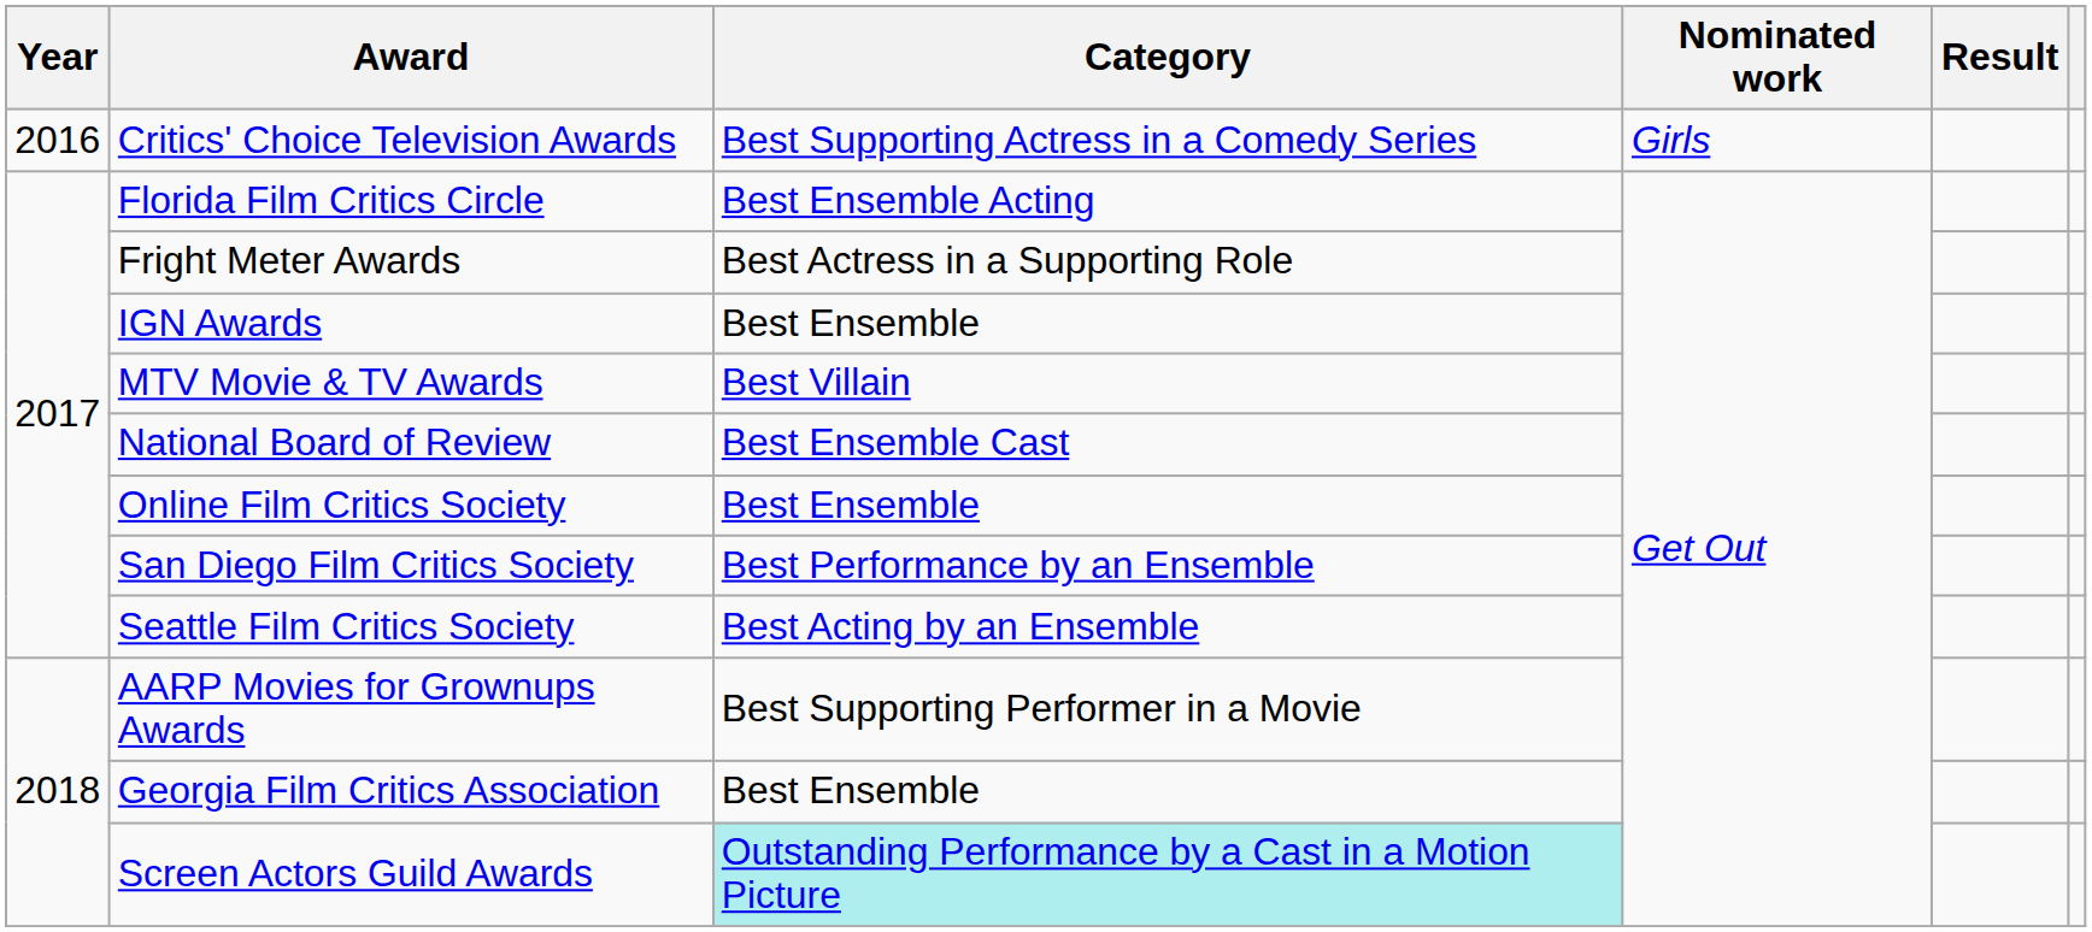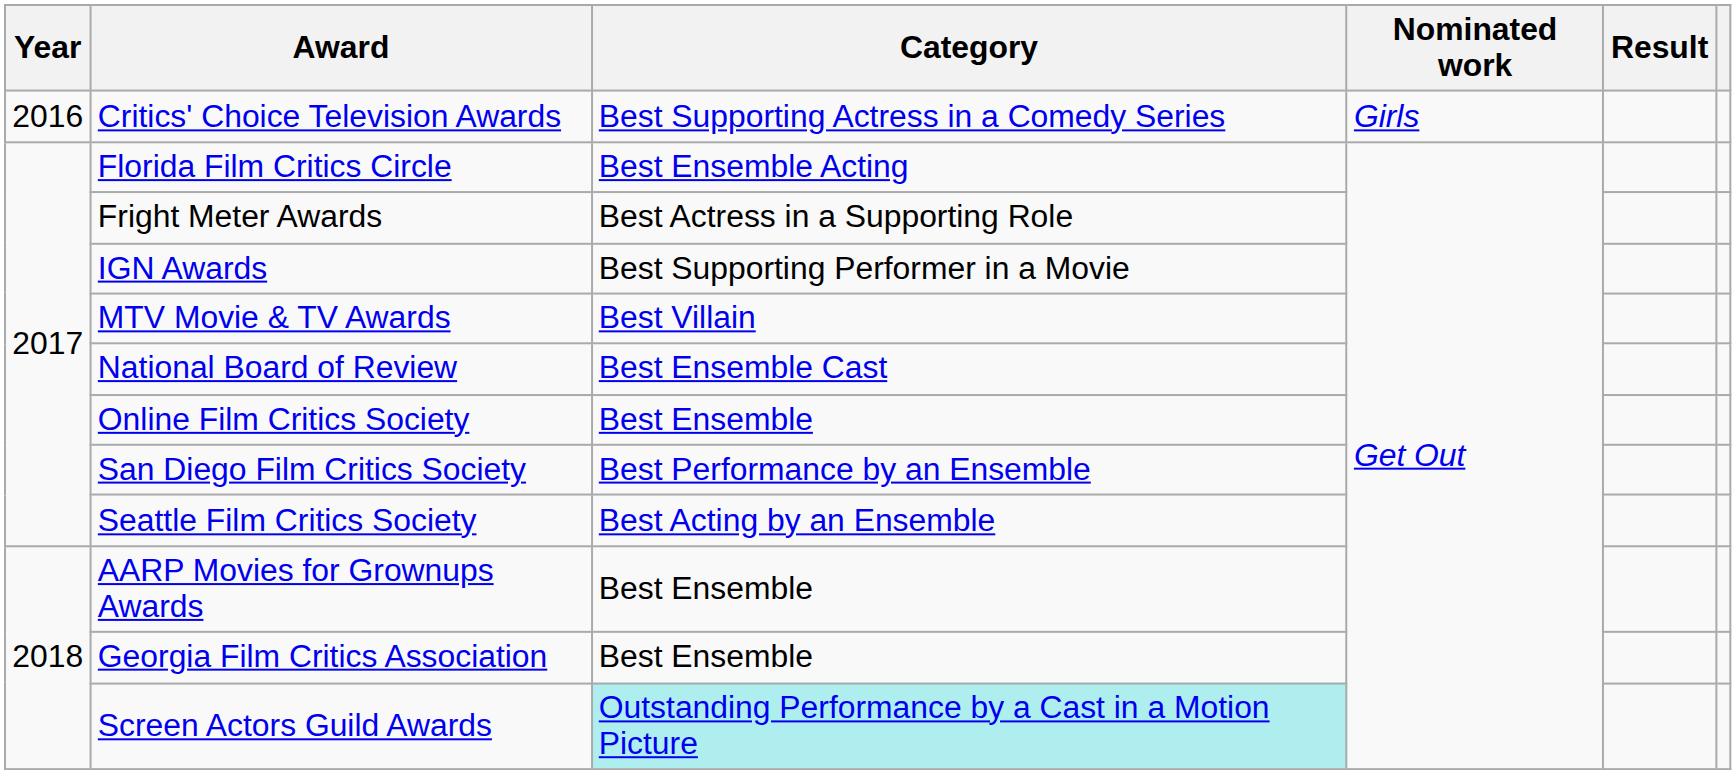 <table class="wikitable sortable">
 <tr>
 <th>Year</th>
 <th>Award</th>
 <th>Category</th>
 <th>Nominated work</th>
 <th>Result</th>
 <th class="unsortable"></th>
 </tr>
 <tr>
 <td>2016</td>
 <td><a href='#'>Critics' Choice Television Awards</a></td>
 <td><a href='#'>Best Supporting Actress in a Comedy Series</a></td>
 <td><em><a href='#'>Girls</a></em></td>
 <td></td>
 <td style="text-align:center;"></td>
 </tr>
 <tr>
 <td rowspan="8">2017</td>
 <td><a href='#'>Florida Film Critics Circle</a></td>
 <td><a href='#'>Best Ensemble Acting</a></td>
 <td rowspan="11"><em><a href='#'>Get Out</a></em></td>
 <td></td>
 <td style="text-align:center;"></td>
 </tr>
 <tr>
 <td>Fright Meter Awards</td>
 <td>Best Actress in a Supporting Role</td>
 <td></td>
 <td style="text-align:center;"></td>
 </tr>
 <tr>
 <td><a href='#'>IGN Awards</a></td>
-<td>Best Ensemble</td>
+<td>Best Supporting Performer in a Movie</td>
 <td></td>
 <td style="text-align:center;"></td>
 </tr>
 <tr>
 <td><a href='#'>MTV Movie & TV Awards</a></td>
 <td><a href='#'>Best Villain</a></td>
 <td></td>
 <td style="text-align:center;"></td>
 </tr>
 <tr>
 <td><a href='#'>National Board of Review</a></td>
 <td><a href='#'>Best Ensemble Cast</a></td>
 <td></td>
 <td style="text-align:center;"></td>
 </tr>
 <tr>
 <td><a href='#'>Online Film Critics Society</a></td>
 <td><a href='#'>Best Ensemble</a></td>
 <td></td>
 <td style="text-align:center;"></td>
 </tr>
 <tr>
 <td><a href='#'>San Diego Film Critics Society</a></td>
 <td><a href='#'>Best Performance by an Ensemble</a></td>
 <td></td>
 <td style="text-align:center;"></td>
 </tr>
 <tr>
 <td><a href='#'>Seattle Film Critics Society</a></td>
 <td><a href='#'>Best Acting by an Ensemble</a></td>
 <td></td>
 <td style="text-align:center;"></td>
 </tr>
 <tr>
 <td rowspan="3">2018</td>
 <td><a href='#'>AARP Movies for Grownups Awards</a></td>
-<td>Best Supporting Performer in a Movie</td>
+<td>Best Ensemble</td>
 <td></td>
 <td style="text-align:center;"></td>
 </tr>
 <tr>
 <td><a href='#'>Georgia Film Critics Association</a></td>
 <td>Best Ensemble</td>
 <td></td>
 <td style="text-align:center;"></td>
 </tr>
 <tr>
 <td><a href='#'>Screen Actors Guild Awards</a></td>
 <td style="background: paleturquoise;"><a href='#'>Outstanding Performance by a Cast in a Motion Picture</a></td>
 <td></td>
 <td style="text-align:center;"></td>
 </tr>
 </table>
